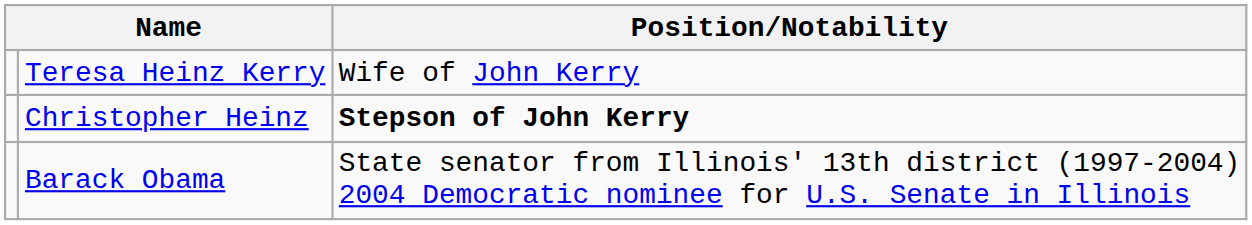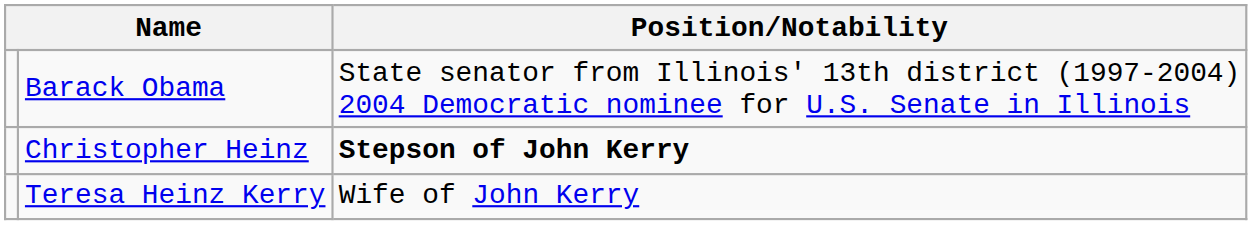 <table class="wikitable">
 <tr>
 <th colspan="2">Name</th>
 <th>Position/Notability</th>
 </tr>
 <tr>
 <td></td>
-<td><a href='#'>Teresa Heinz Kerry</a></td>
-<td>Wife of <a href='#'>John Kerry</a></td>
+<td><a href='#'>Barack Obama</a></td>
+<td>State senator from Illinois' 13th district (1997-2004)<br><a href='#'>2004 Democratic nominee</a> for <a href='#'>U.S. Senate in Illinois</a></td>
 </tr>
 <tr>
 <td></td>
 <td><a href='#'>Christopher Heinz</a></td>
 <td><strong>Stepson of John Kerry</strong></td>
 </tr>
 <tr>
 <td></td>
-<td><a href='#'>Barack Obama</a></td>
-<td>State senator from Illinois' 13th district (1997-2004)<br><a href='#'>2004 Democratic nominee</a> for <a href='#'>U.S. Senate in Illinois</a></td>
+<td><a href='#'>Teresa Heinz Kerry</a></td>
+<td>Wife of <a href='#'>John Kerry</a></td>
 </tr>
 </table>
